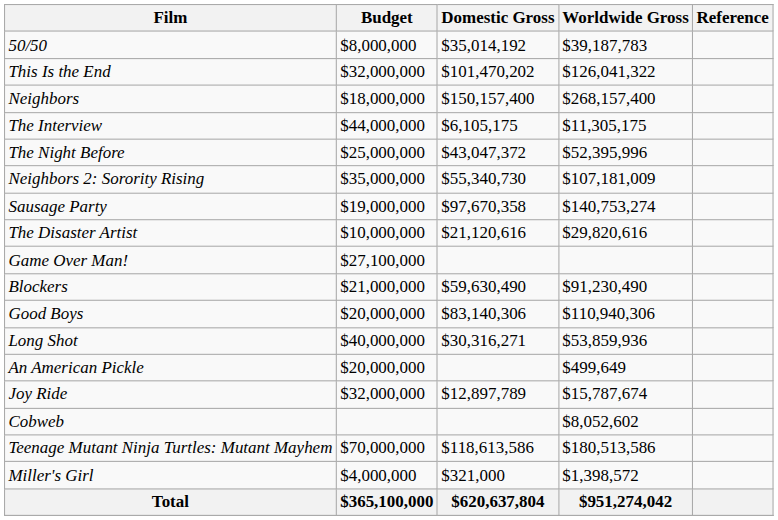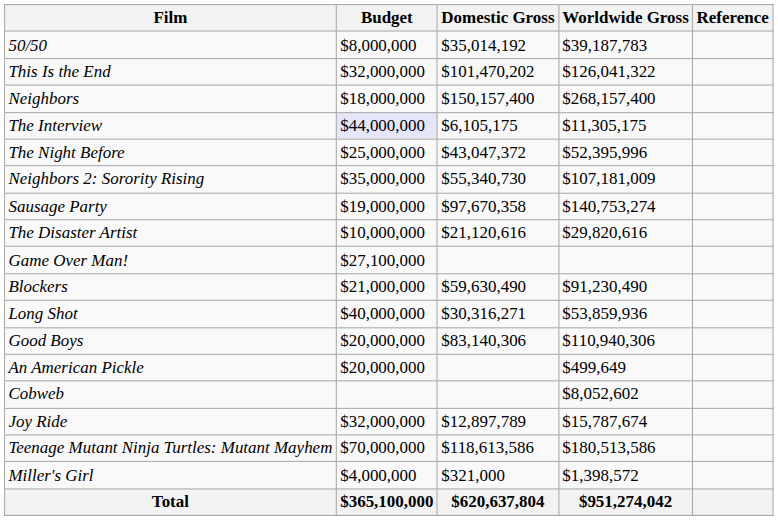 <table class="wikitable">
 <tr>
 <th scope="col">Film</th>
 <th scope="col">Budget</th>
 <th scope="col">Domestic Gross</th>
 <th scope="col">Worldwide Gross</th>
 <th scope="col">Reference</th>
 </tr>
 <tr>
 <td><em>50/50</em></td>
 <td>$8,000,000</td>
 <td>$35,014,192</td>
 <td>$39,187,783</td>
 <td></td>
 </tr>
 <tr>
 <td><em>This Is the End</em></td>
 <td>$32,000,000</td>
 <td>$101,470,202</td>
 <td>$126,041,322</td>
 <td></td>
 </tr>
 <tr>
 <td><em>Neighbors</em></td>
 <td>$18,000,000</td>
 <td>$150,157,400</td>
 <td>$268,157,400</td>
 <td></td>
 </tr>
 <tr>
 <td><em>The Interview</em></td>
-<td>$44,000,000</td>
+<td style="background: lavender;">$44,000,000</td>
 <td>$6,105,175</td>
 <td>$11,305,175</td>
 <td></td>
 </tr>
 <tr>
 <td><em>The Night Before</em></td>
 <td>$25,000,000</td>
 <td>$43,047,372</td>
 <td>$52,395,996</td>
 <td></td>
 </tr>
 <tr>
 <td><em>Neighbors 2: Sorority Rising</em></td>
 <td>$35,000,000</td>
 <td>$55,340,730</td>
 <td>$107,181,009</td>
 <td></td>
 </tr>
 <tr>
 <td><em>Sausage Party</em></td>
 <td>$19,000,000</td>
 <td>$97,670,358</td>
 <td>$140,753,274</td>
 <td></td>
 </tr>
 <tr>
 <td><em>The Disaster Artist</em></td>
 <td>$10,000,000</td>
 <td>$21,120,616</td>
 <td>$29,820,616</td>
 <td></td>
 </tr>
 <tr>
 <td><em>Game Over Man!</em></td>
 <td>$27,100,000</td>
 <td></td>
 <td></td>
 <td></td>
 </tr>
 <tr>
 <td><em>Blockers </em></td>
 <td>$21,000,000</td>
 <td>$59,630,490</td>
 <td>$91,230,490</td>
 <td></td>
 </tr>
 <tr>
+<td><em>Long Shot</em></td>
+<td>$40,000,000</td>
+<td>$30,316,271</td>
+<td>$53,859,936</td>
+<td></td>
+</tr>
+<tr>
 <td><em>Good Boys</em></td>
 <td>$20,000,000</td>
 <td>$83,140,306</td>
 <td>$110,940,306</td>
-<td></td>
-</tr>
-<tr>
-<td><em>Long Shot</em></td>
-<td>$40,000,000</td>
-<td>$30,316,271</td>
-<td>$53,859,936</td>
 <td></td>
 </tr>
 <tr>
 <td><em>An American Pickle</em></td>
 <td>$20,000,000</td>
 <td></td>
 <td>$499,649</td>
 <td></td>
 </tr>
 <tr>
+<td><em>Cobweb</em></td>
+<td></td>
+<td></td>
+<td>$8,052,602</td>
+<td></td>
+</tr>
+<tr>
 <td><em>Joy Ride</em></td>
 <td>$32,000,000</td>
 <td>$12,897,789</td>
 <td>$15,787,674</td>
-<td></td>
-</tr>
-<tr>
-<td><em>Cobweb</em></td>
-<td></td>
-<td></td>
-<td>$8,052,602</td>
 <td></td>
 </tr>
 <tr>
 <td><em>Teenage Mutant Ninja Turtles: Mutant Mayhem</em></td>
 <td>$70,000,000</td>
 <td>$118,613,586</td>
 <td>$180,513,586</td>
 <td></td>
 </tr>
 <tr>
 <td><em>Miller's Girl</em></td>
 <td>$4,000,000</td>
 <td>$321,000</td>
 <td>$1,398,572</td>
 <td></td>
 </tr>
 <tr>
 <th>Total</th>
 <th>$365,100,000</th>
 <th>$620,637,804</th>
 <th>$951,274,042</th>
 <th></th>
 </tr>
 <tr>
 </tr>
 </table>
